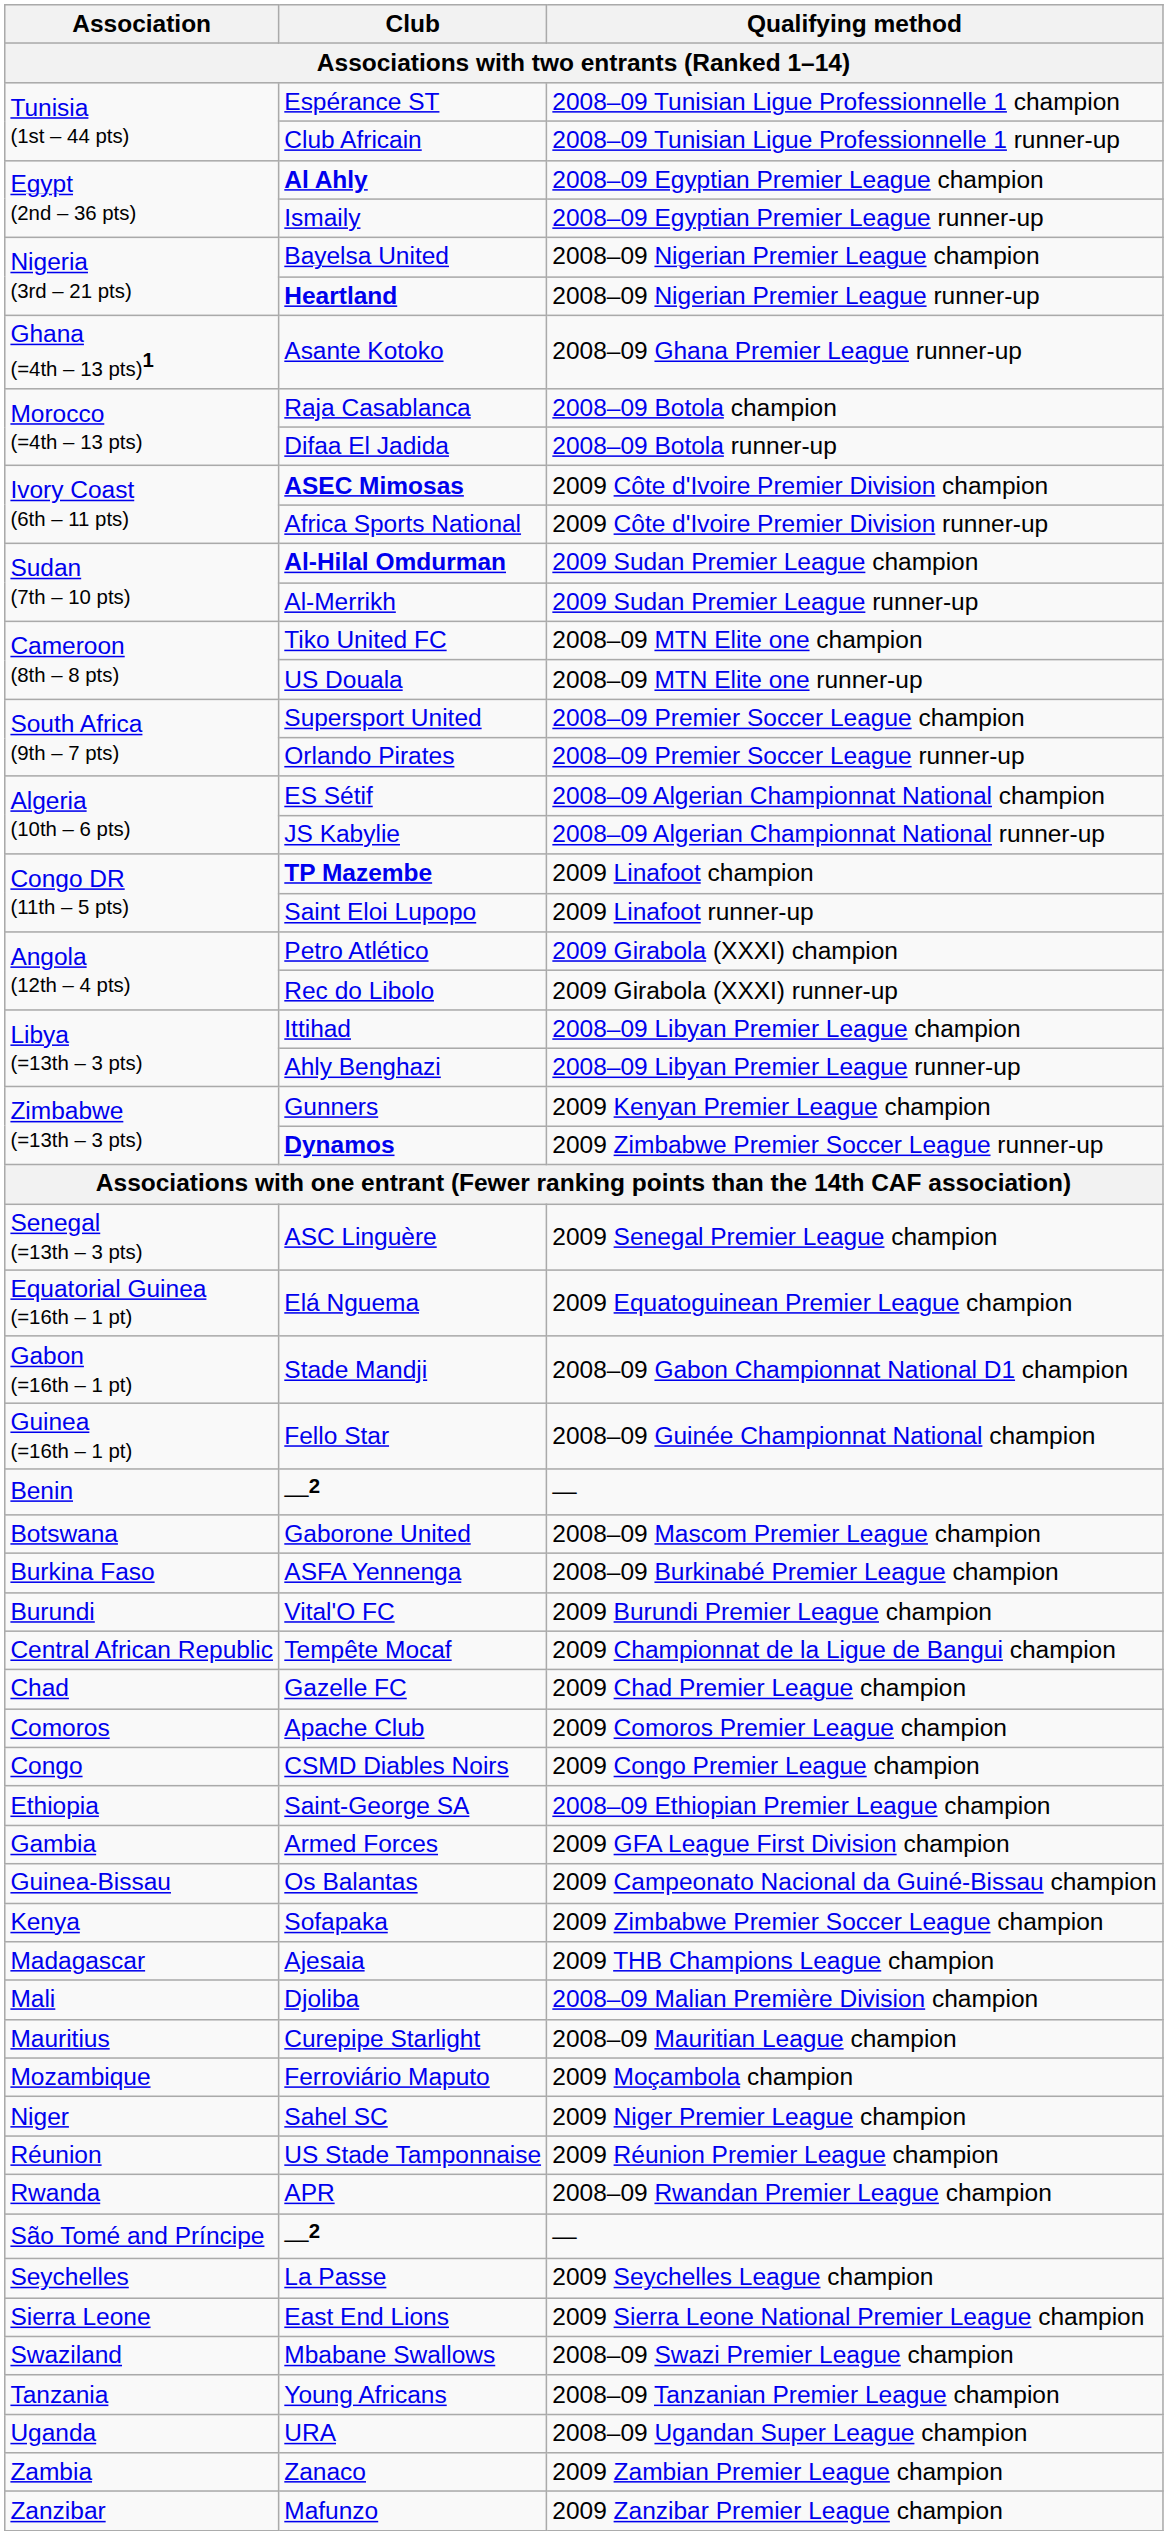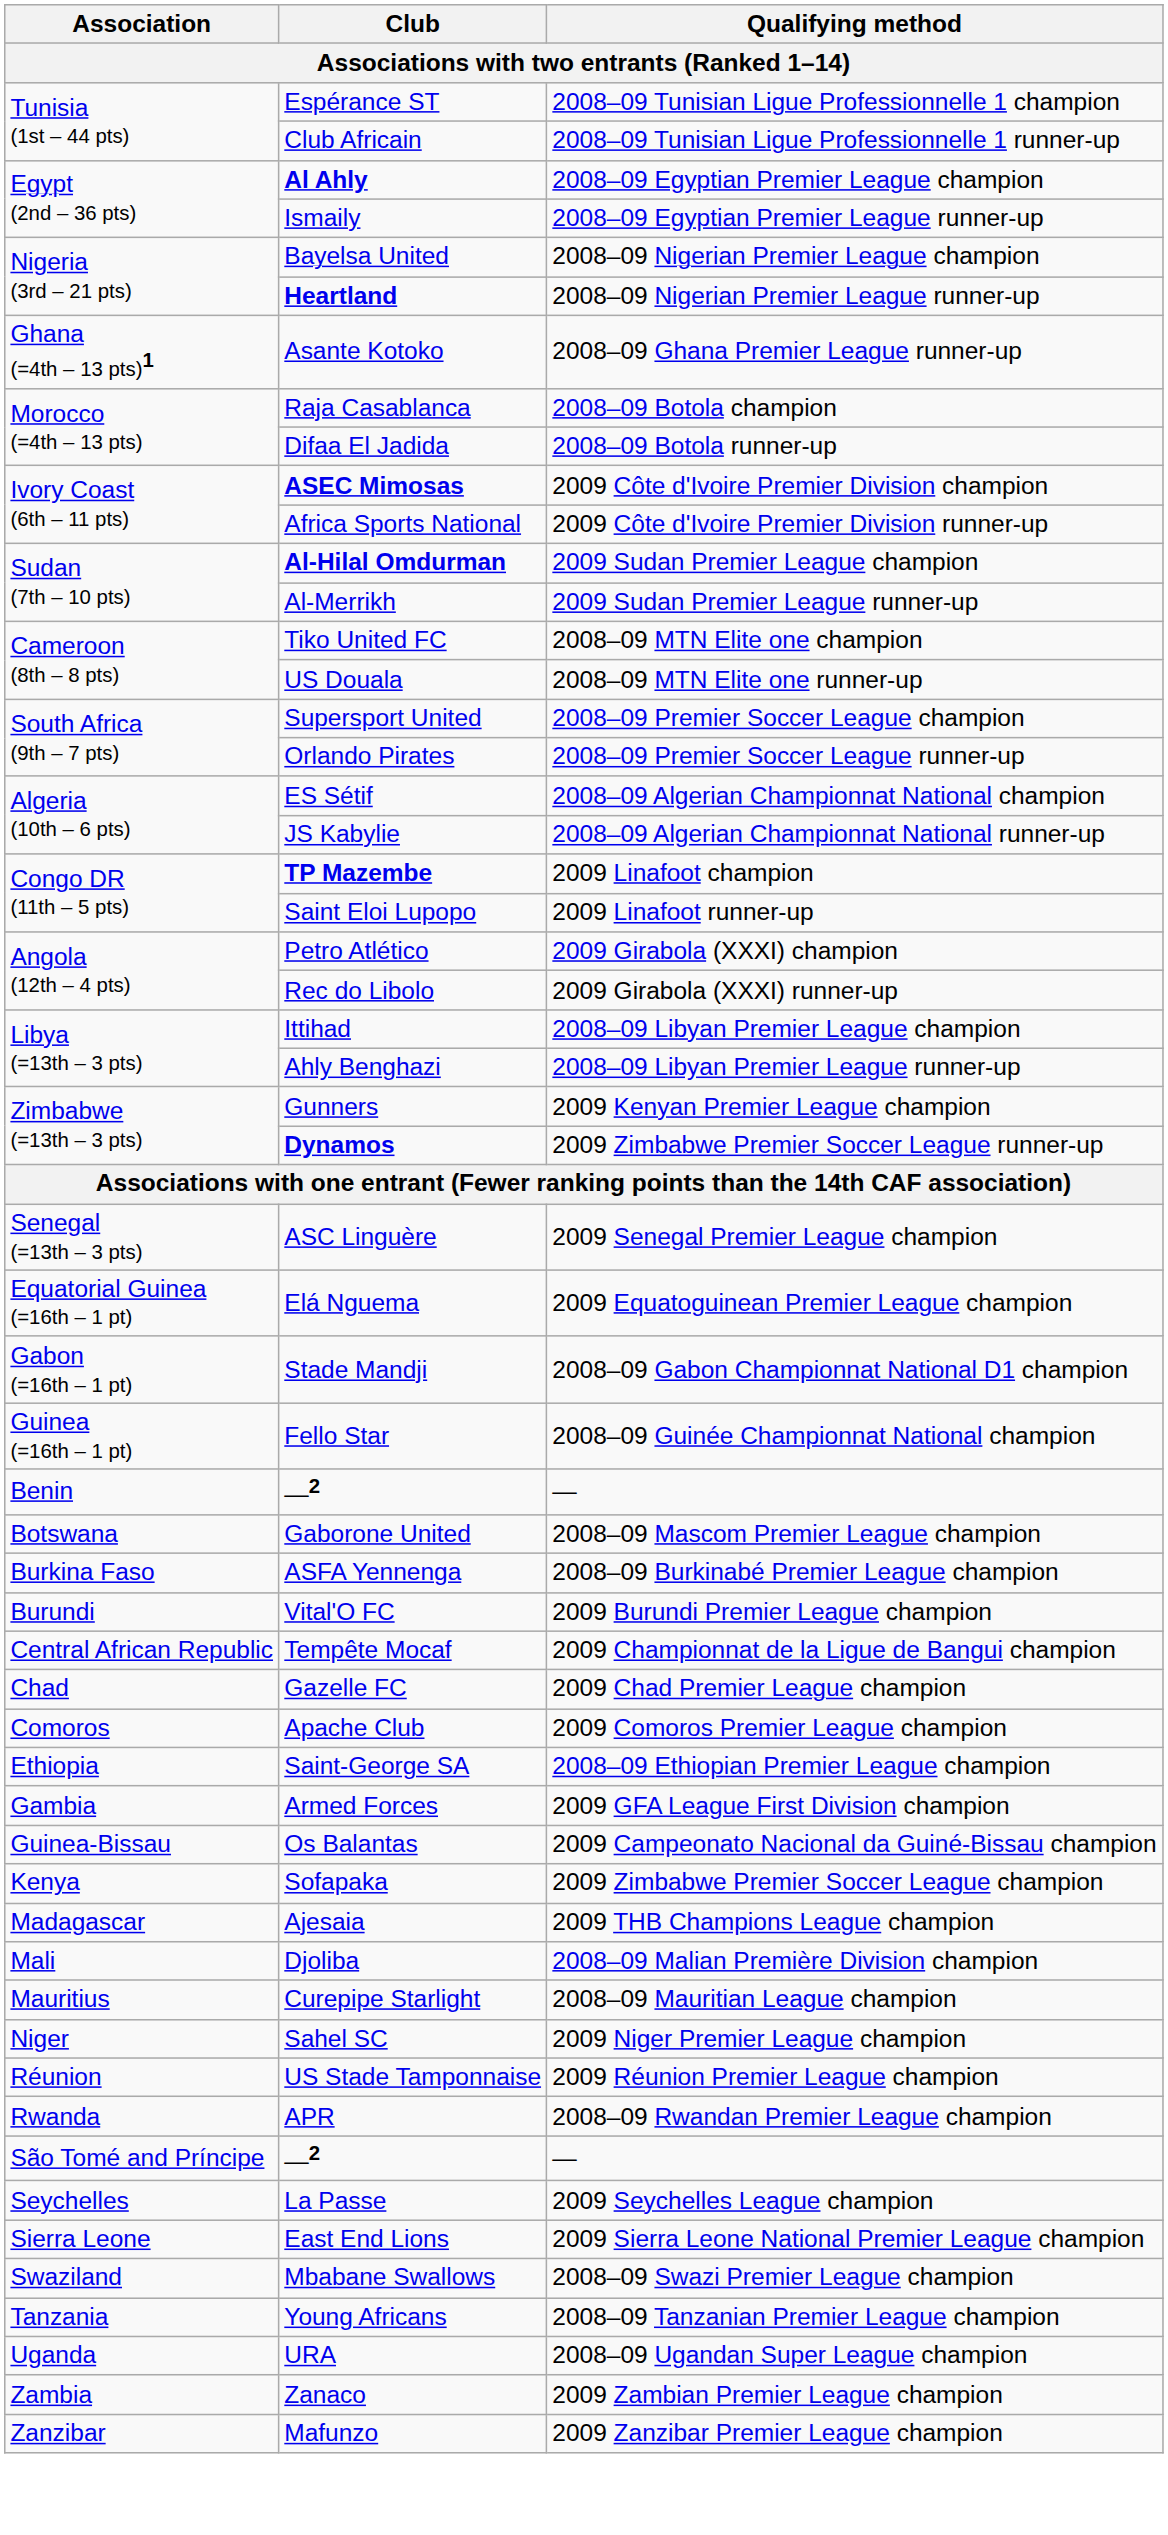 <table class="wikitable">
 <tr>
 <th>Association</th>
 <th>Club</th>
 <th>Qualifying method</th>
 </tr>
 <tr>
 <th colspan="3">Associations with two entrants (Ranked 1–14)</th>
 </tr>
 <tr>
 <td rowspan="2"> <a href='#'>Tunisia</a><br><small>(1st – 44 pts)</small></td>
 <td><a href='#'>Espérance ST</a></td>
 <td><a href='#'>2008–09 Tunisian Ligue Professionnelle 1</a> champion</td>
 </tr>
 <tr>
 <td><a href='#'>Club Africain</a></td>
 <td><a href='#'>2008–09 Tunisian Ligue Professionnelle 1</a> runner-up</td>
 </tr>
 <tr>
 <td rowspan="2"> <a href='#'>Egypt</a><br><small>(2nd – 36 pts)</small></td>
 <td><strong><a href='#'>Al Ahly</a></strong></td>
 <td><a href='#'>2008–09 Egyptian Premier League</a> champion</td>
 </tr>
 <tr>
 <td><a href='#'>Ismaily</a></td>
 <td><a href='#'>2008–09 Egyptian Premier League</a> runner-up</td>
 </tr>
 <tr>
 <td rowspan="2"> <a href='#'>Nigeria</a><br><small>(3rd – 21 pts)</small></td>
 <td><a href='#'>Bayelsa United</a></td>
 <td>2008–09 <a href='#'>Nigerian Premier League</a> champion</td>
 </tr>
 <tr>
 <td><strong><a href='#'>Heartland</a></strong></td>
 <td>2008–09 <a href='#'>Nigerian Premier League</a> runner-up</td>
 </tr>
 <tr>
 <td rowspan="1"> <a href='#'>Ghana</a><br><small>(=4th – 13 pts)</small><sup><strong>1</strong></sup></td>
 <td><a href='#'>Asante Kotoko</a></td>
 <td>2008–09 <a href='#'>Ghana Premier League</a> runner-up</td>
 </tr>
 <tr>
 <td rowspan="2"> <a href='#'>Morocco</a><br><small>(=4th – 13 pts)</small></td>
 <td><a href='#'>Raja Casablanca</a></td>
 <td><a href='#'>2008–09 Botola</a> champion</td>
 </tr>
 <tr>
 <td><a href='#'>Difaa El Jadida</a></td>
 <td><a href='#'>2008–09 Botola</a> runner-up</td>
 </tr>
 <tr>
 <td rowspan="2"> <a href='#'>Ivory Coast</a><br><small>(6th – 11 pts)</small></td>
 <td><strong><a href='#'>ASEC Mimosas</a></strong></td>
 <td>2009 <a href='#'>Côte d'Ivoire Premier Division</a> champion</td>
 </tr>
 <tr>
 <td><a href='#'>Africa Sports National</a></td>
 <td>2009 <a href='#'>Côte d'Ivoire Premier Division</a> runner-up</td>
 </tr>
 <tr>
 <td rowspan="2"> <a href='#'>Sudan</a><br><small>(7th – 10 pts)</small></td>
 <td><strong><a href='#'>Al-Hilal Omdurman</a></strong></td>
 <td><a href='#'>2009 Sudan Premier League</a> champion</td>
 </tr>
 <tr>
 <td><a href='#'>Al-Merrikh</a></td>
 <td><a href='#'>2009 Sudan Premier League</a> runner-up</td>
 </tr>
 <tr>
 <td rowspan="2"> <a href='#'>Cameroon</a><br><small>(8th – 8 pts)</small></td>
 <td><a href='#'>Tiko United FC</a></td>
 <td>2008–09 <a href='#'>MTN Elite one</a> champion</td>
 </tr>
 <tr>
 <td><a href='#'>US Douala</a></td>
 <td>2008–09 <a href='#'>MTN Elite one</a> runner-up</td>
 </tr>
 <tr>
 <td rowspan="2"> <a href='#'>South Africa</a><br><small>(9th – 7 pts)</small></td>
 <td><a href='#'>Supersport United</a></td>
 <td><a href='#'>2008–09 Premier Soccer League</a> champion</td>
 </tr>
 <tr>
 <td><a href='#'>Orlando Pirates</a></td>
 <td><a href='#'>2008–09 Premier Soccer League</a> runner-up</td>
 </tr>
 <tr>
 <td rowspan="2"> <a href='#'>Algeria</a><br><small>(10th – 6 pts)</small></td>
 <td><a href='#'>ES Sétif</a></td>
 <td><a href='#'>2008–09 Algerian Championnat National</a> champion</td>
 </tr>
 <tr>
 <td><a href='#'>JS Kabylie</a></td>
 <td><a href='#'>2008–09 Algerian Championnat National</a> runner-up</td>
 </tr>
 <tr>
 <td rowspan="2"> <a href='#'>Congo DR</a><br><small>(11th – 5 pts)</small></td>
 <td><strong><a href='#'>TP Mazembe</a></strong></td>
 <td>2009 <a href='#'>Linafoot</a> champion</td>
 </tr>
 <tr>
 <td><a href='#'>Saint Eloi Lupopo</a></td>
 <td>2009 <a href='#'>Linafoot</a> runner-up</td>
 </tr>
 <tr>
 <td rowspan="2"> <a href='#'>Angola</a><br><small>(12th – 4 pts)</small></td>
 <td><a href='#'>Petro Atlético</a></td>
 <td><a href='#'>2009 Girabola</a> (XXXI) champion</td>
 </tr>
 <tr>
 <td><a href='#'>Rec do Libolo</a></td>
 <td>2009 Girabola (XXXI) runner-up</td>
 </tr>
 <tr>
 <td rowspan="2"> <a href='#'>Libya</a><br><small>(=13th – 3 pts)</small></td>
 <td><a href='#'>Ittihad</a></td>
 <td><a href='#'>2008–09 Libyan Premier League</a> champion</td>
 </tr>
 <tr>
 <td><a href='#'>Ahly Benghazi</a></td>
 <td><a href='#'>2008–09 Libyan Premier League</a> runner-up</td>
 </tr>
 <tr>
 <td rowspan="2"> <a href='#'>Zimbabwe</a><br><small>(=13th – 3 pts)</small></td>
 <td><a href='#'>Gunners</a></td>
 <td>2009 <a href='#'>Kenyan Premier League</a> champion</td>
 </tr>
 <tr>
 <td><strong><a href='#'>Dynamos</a></strong></td>
 <td>2009 <a href='#'>Zimbabwe Premier Soccer League</a> runner-up</td>
 </tr>
 <tr>
 <th colspan="3">Associations with one entrant (Fewer ranking points than the 14th CAF association)</th>
 </tr>
 <tr>
 <td rowspan="1"> <a href='#'>Senegal</a><br><small>(=13th – 3 pts)</small></td>
 <td><a href='#'>ASC Linguère</a></td>
 <td>2009 <a href='#'>Senegal Premier League</a> champion</td>
 </tr>
 <tr>
 <td rowspan="1"> <a href='#'>Equatorial Guinea</a><br><small>(=16th – 1 pt)</small></td>
 <td><a href='#'>Elá Nguema</a></td>
 <td>2009 <a href='#'>Equatoguinean Premier League</a> champion</td>
 </tr>
 <tr>
 <td rowspan="1"> <a href='#'>Gabon</a><br><small>(=16th – 1 pt)</small></td>
 <td><a href='#'>Stade Mandji</a></td>
 <td>2008–09 <a href='#'>Gabon Championnat National D1</a> champion</td>
 </tr>
 <tr>
 <td rowspan="1"> <a href='#'>Guinea</a><br><small>(=16th – 1 pt)</small></td>
 <td><a href='#'>Fello Star</a></td>
 <td>2008–09 <a href='#'>Guinée Championnat National</a> champion</td>
 </tr>
 <tr>
 <td rowspan="1"> <a href='#'>Benin</a></td>
 <td>—<sup><strong>2</strong></sup></td>
 <td>—</td>
 </tr>
 <tr>
 <td rowspan="1"> <a href='#'>Botswana</a></td>
 <td><a href='#'>Gaborone United</a></td>
 <td>2008–09 <a href='#'>Mascom Premier League</a> champion</td>
 </tr>
 <tr>
 <td rowspan="1"> <a href='#'>Burkina Faso</a></td>
 <td><a href='#'>ASFA Yennenga</a></td>
 <td>2008–09 <a href='#'>Burkinabé Premier League</a> champion</td>
 </tr>
 <tr>
 <td rowspan="1"> <a href='#'>Burundi</a></td>
 <td><a href='#'>Vital'O FC</a></td>
 <td>2009 <a href='#'>Burundi Premier League</a> champion</td>
 </tr>
 <tr>
 <td rowspan="1"> <a href='#'>Central African Republic</a></td>
 <td><a href='#'>Tempête Mocaf</a></td>
 <td>2009 <a href='#'>Championnat de la Ligue de Bangui</a> champion</td>
 </tr>
 <tr>
 <td rowspan="1"> <a href='#'>Chad</a></td>
 <td><a href='#'>Gazelle FC</a></td>
 <td>2009 <a href='#'>Chad Premier League</a> champion</td>
 </tr>
 <tr>
 <td rowspan="1"> <a href='#'>Comoros</a></td>
 <td><a href='#'>Apache Club</a></td>
 <td>2009 <a href='#'>Comoros Premier League</a> champion</td>
 </tr>
 <tr>
-<td rowspan="1"> <a href='#'>Congo</a></td>
-<td><a href='#'>CSMD Diables Noirs</a></td>
-<td>2009 <a href='#'>Congo Premier League</a> champion</td>
-</tr>
-<tr>
 <td rowspan="1"> <a href='#'>Ethiopia</a></td>
 <td><a href='#'>Saint-George SA</a></td>
 <td><a href='#'>2008–09 Ethiopian Premier League</a> champion</td>
 </tr>
 <tr>
 <td rowspan="1"> <a href='#'>Gambia</a></td>
 <td><a href='#'>Armed Forces</a></td>
 <td>2009 <a href='#'>GFA League First Division</a> champion</td>
 </tr>
 <tr>
 <td rowspan="1"> <a href='#'>Guinea-Bissau</a></td>
 <td><a href='#'>Os Balantas</a></td>
 <td>2009 <a href='#'>Campeonato Nacional da Guiné-Bissau</a> champion</td>
 </tr>
 <tr>
 <td rowspan="1"> <a href='#'>Kenya</a></td>
 <td><a href='#'>Sofapaka</a></td>
 <td>2009 <a href='#'>Zimbabwe Premier Soccer League</a> champion</td>
 </tr>
 <tr>
 <td rowspan="1"> <a href='#'>Madagascar</a></td>
 <td><a href='#'>Ajesaia</a></td>
 <td>2009 <a href='#'>THB Champions League</a> champion</td>
 </tr>
 <tr>
 <td rowspan="1"> <a href='#'>Mali</a></td>
 <td><a href='#'>Djoliba</a></td>
 <td><a href='#'>2008–09 Malian Première Division</a> champion</td>
 </tr>
 <tr>
 <td rowspan="1"> <a href='#'>Mauritius</a></td>
 <td><a href='#'>Curepipe Starlight</a></td>
 <td>2008–09 <a href='#'>Mauritian League</a> champion</td>
-</tr>
-<tr>
-<td rowspan="1"> <a href='#'>Mozambique</a></td>
-<td><a href='#'>Ferroviário Maputo</a></td>
-<td>2009 <a href='#'>Moçambola</a> champion</td>
 </tr>
 <tr>
 <td rowspan="1"> <a href='#'>Niger</a></td>
 <td><a href='#'>Sahel SC</a></td>
 <td>2009 <a href='#'>Niger Premier League</a> champion</td>
 </tr>
 <tr>
 <td rowspan="1"> <a href='#'>Réunion</a></td>
 <td><a href='#'>US Stade Tamponnaise</a></td>
 <td>2009 <a href='#'>Réunion Premier League</a> champion</td>
 </tr>
 <tr>
 <td rowspan="1"> <a href='#'>Rwanda</a></td>
 <td><a href='#'>APR</a></td>
 <td>2008–09 <a href='#'>Rwandan Premier League</a> champion</td>
 </tr>
 <tr>
 <td rowspan="1"> <a href='#'>São Tomé and Príncipe</a></td>
 <td>—<sup><strong>2</strong></sup></td>
 <td>—</td>
 </tr>
 <tr>
 <td rowspan="1"> <a href='#'>Seychelles</a></td>
 <td><a href='#'>La Passe</a></td>
 <td>2009 <a href='#'>Seychelles League</a> champion</td>
 </tr>
 <tr>
 <td rowspan="1"> <a href='#'>Sierra Leone</a></td>
 <td><a href='#'>East End Lions</a></td>
 <td>2009 <a href='#'>Sierra Leone National Premier League</a> champion</td>
 </tr>
 <tr>
 <td rowspan="1"> <a href='#'>Swaziland</a></td>
 <td><a href='#'>Mbabane Swallows</a></td>
 <td>2008–09 <a href='#'>Swazi Premier League</a> champion</td>
 </tr>
 <tr>
 <td rowspan="1"> <a href='#'>Tanzania</a></td>
 <td><a href='#'>Young Africans</a></td>
 <td>2008–09 <a href='#'>Tanzanian Premier League</a> champion</td>
 </tr>
 <tr>
 <td rowspan="1"> <a href='#'>Uganda</a></td>
 <td><a href='#'>URA</a></td>
 <td>2008–09 <a href='#'>Ugandan Super League</a> champion</td>
 </tr>
 <tr>
 <td rowspan="1"> <a href='#'>Zambia</a></td>
 <td><a href='#'>Zanaco</a></td>
 <td>2009 <a href='#'>Zambian Premier League</a> champion</td>
 </tr>
 <tr>
 <td rowspan="1"> <a href='#'>Zanzibar</a></td>
 <td><a href='#'>Mafunzo</a></td>
 <td>2009 <a href='#'>Zanzibar Premier League</a> champion</td>
 </tr>
 </table>
